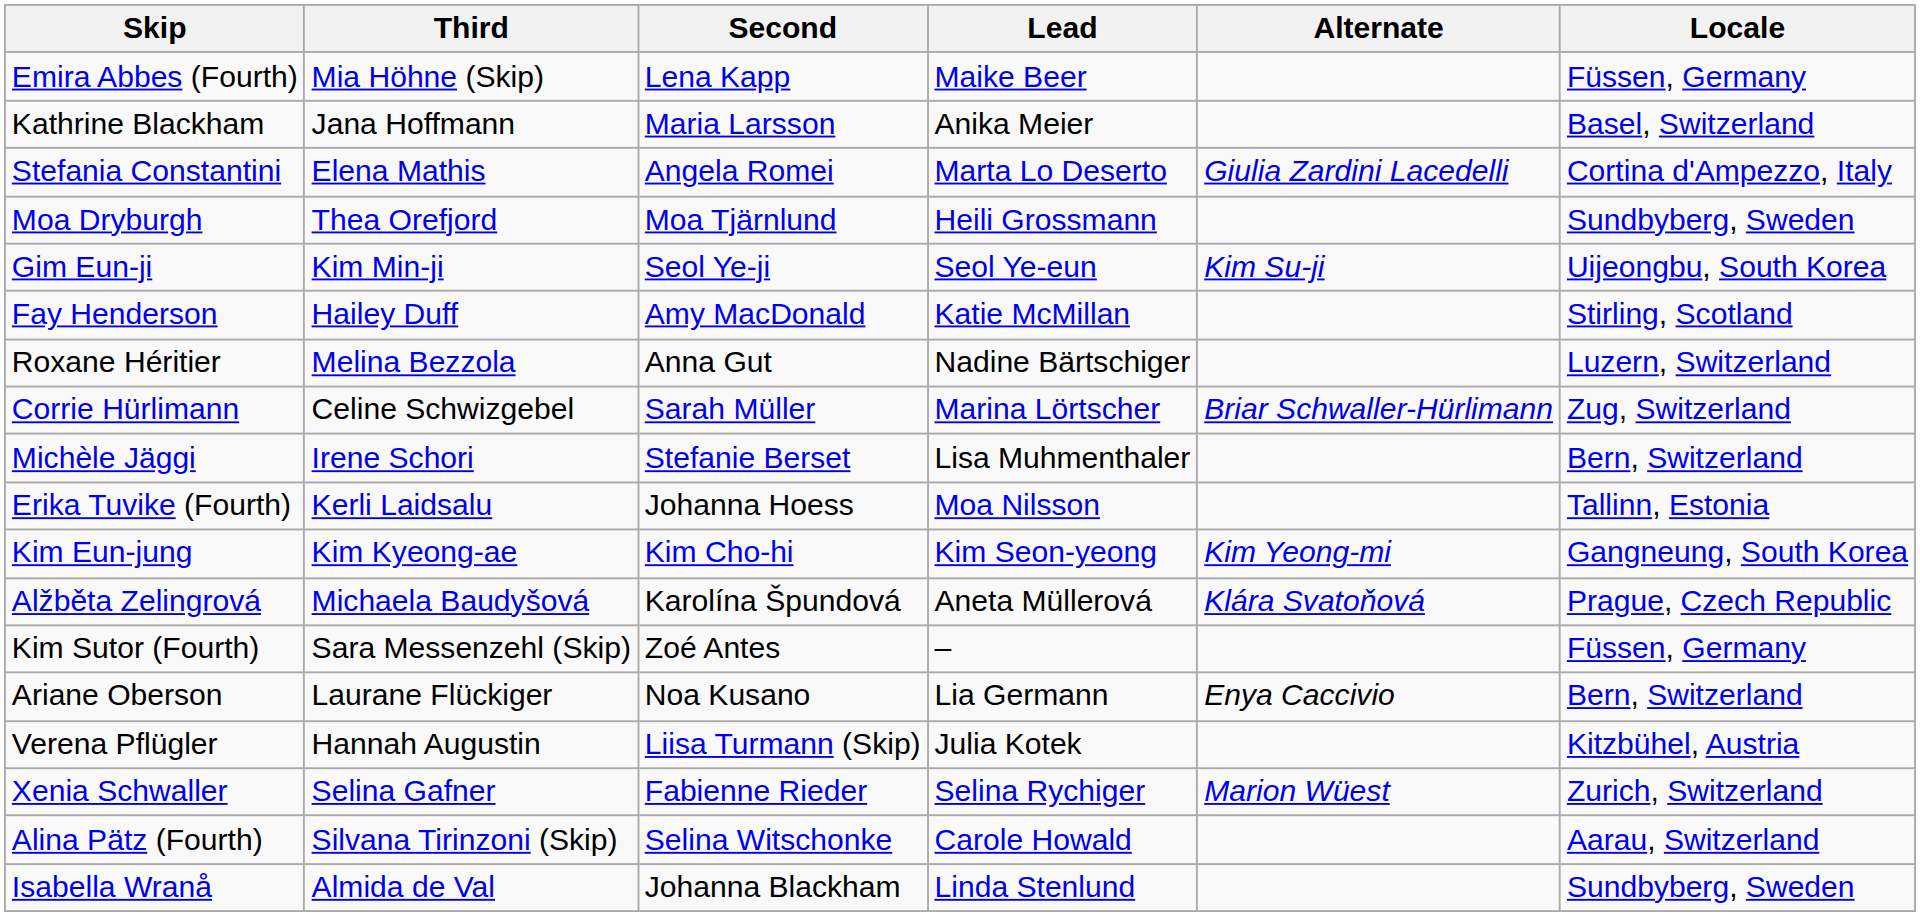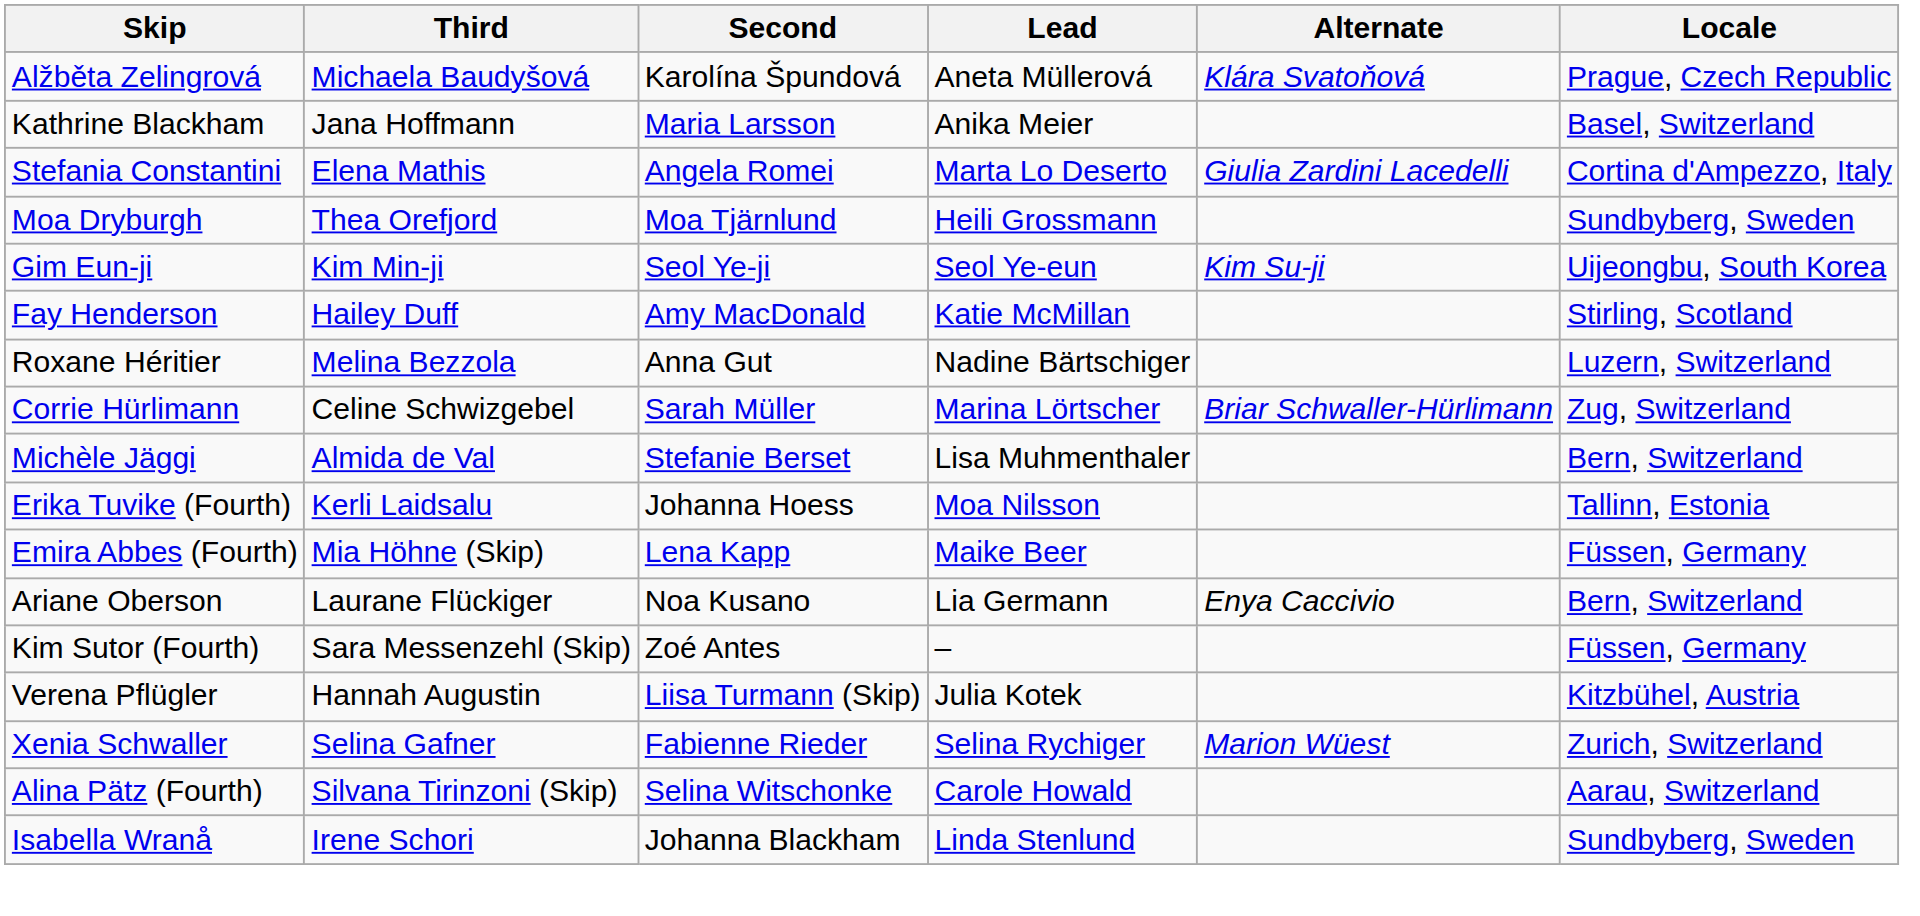 <table class=wikitable>
 <tr>
 <th scope="col">Skip</th>
 <th scope="col">Third</th>
 <th scope="col">Second</th>
 <th scope="col">Lead</th>
 <th scope="col">Alternate</th>
 <th scope="col">Locale</th>
 </tr>
 <tr>
-<td><a href='#'>Emira Abbes</a> (Fourth)</td>
-<td><a href='#'>Mia Höhne</a> (Skip)</td>
-<td><a href='#'>Lena Kapp</a></td>
-<td><a href='#'>Maike Beer</a></td>
-<td></td>
-<td> <a href='#'>Füssen</a>, <a href='#'>Germany</a></td>
+<td><a href='#'>Alžběta Zelingrová</a></td>
+<td><a href='#'>Michaela Baudyšová</a></td>
+<td>Karolína Špundová</td>
+<td>Aneta Müllerová</td>
+<td><em><a href='#'>Klára Svatoňová</a></em></td>
+<td> <a href='#'>Prague</a>, <a href='#'>Czech Republic</a></td>
 </tr>
 <tr>
 <td>Kathrine Blackham</td>
 <td>Jana Hoffmann</td>
 <td><a href='#'>Maria Larsson</a></td>
 <td>Anika Meier</td>
 <td></td>
 <td> <a href='#'>Basel</a>, <a href='#'>Switzerland</a></td>
 </tr>
 <tr>
 <td><a href='#'>Stefania Constantini</a></td>
 <td><a href='#'>Elena Mathis</a></td>
 <td><a href='#'>Angela Romei</a></td>
 <td><a href='#'>Marta Lo Deserto</a></td>
 <td><em><a href='#'>Giulia Zardini Lacedelli</a></em></td>
 <td> <a href='#'>Cortina d'Ampezzo</a>, <a href='#'>Italy</a></td>
 </tr>
 <tr>
 <td><a href='#'>Moa Dryburgh</a></td>
 <td><a href='#'>Thea Orefjord</a></td>
 <td><a href='#'>Moa Tjärnlund</a></td>
 <td><a href='#'>Heili Grossmann</a></td>
 <td></td>
 <td> <a href='#'>Sundbyberg</a>, <a href='#'>Sweden</a></td>
 </tr>
 <tr>
 <td><a href='#'>Gim Eun-ji</a></td>
 <td><a href='#'>Kim Min-ji</a></td>
 <td><a href='#'>Seol Ye-ji</a></td>
 <td><a href='#'>Seol Ye-eun</a></td>
 <td><em><a href='#'>Kim Su-ji</a></em></td>
 <td> <a href='#'>Uijeongbu</a>, <a href='#'>South Korea</a></td>
 </tr>
 <tr>
 <td><a href='#'>Fay Henderson</a></td>
 <td><a href='#'>Hailey Duff</a></td>
 <td><a href='#'>Amy MacDonald</a></td>
 <td><a href='#'>Katie McMillan</a></td>
 <td></td>
 <td> <a href='#'>Stirling</a>, <a href='#'>Scotland</a></td>
 </tr>
 <tr>
 <td>Roxane Héritier</td>
 <td><a href='#'>Melina Bezzola</a></td>
 <td>Anna Gut</td>
 <td>Nadine Bärtschiger</td>
 <td></td>
 <td> <a href='#'>Luzern</a>, <a href='#'>Switzerland</a></td>
 </tr>
 <tr>
 <td><a href='#'>Corrie Hürlimann</a></td>
 <td>Celine Schwizgebel</td>
 <td><a href='#'>Sarah Müller</a></td>
 <td><a href='#'>Marina Lörtscher</a></td>
 <td><em><a href='#'>Briar Schwaller-Hürlimann</a></em></td>
 <td> <a href='#'>Zug</a>, <a href='#'>Switzerland</a></td>
 </tr>
 <tr>
 <td><a href='#'>Michèle Jäggi</a></td>
-<td><a href='#'>Irene Schori</a></td>
+<td><a href='#'>Almida de Val</a></td>
 <td><a href='#'>Stefanie Berset</a></td>
 <td>Lisa Muhmenthaler</td>
 <td></td>
 <td> <a href='#'>Bern</a>, <a href='#'>Switzerland</a></td>
 </tr>
 <tr>
 <td><a href='#'>Erika Tuvike</a> (Fourth)</td>
 <td><a href='#'>Kerli Laidsalu</a></td>
 <td>Johanna Hoess</td>
 <td><a href='#'>Moa Nilsson</a></td>
 <td></td>
 <td> <a href='#'>Tallinn</a>, <a href='#'>Estonia</a></td>
 </tr>
 <tr>
-<td><a href='#'>Kim Eun-jung</a></td>
-<td><a href='#'>Kim Kyeong-ae</a></td>
-<td><a href='#'>Kim Cho-hi</a></td>
-<td><a href='#'>Kim Seon-yeong</a></td>
-<td><em><a href='#'>Kim Yeong-mi</a></em></td>
-<td> <a href='#'>Gangneung</a>, <a href='#'>South Korea</a></td>
-</tr>
-<tr>
-<td><a href='#'>Alžběta Zelingrová</a></td>
-<td><a href='#'>Michaela Baudyšová</a></td>
-<td>Karolína Špundová</td>
-<td>Aneta Müllerová</td>
-<td><em><a href='#'>Klára Svatoňová</a></em></td>
-<td> <a href='#'>Prague</a>, <a href='#'>Czech Republic</a></td>
-</tr>
-<tr>
-<td>Kim Sutor (Fourth)</td>
-<td>Sara Messenzehl (Skip)</td>
-<td>Zoé Antes</td>
-<td>–</td>
+<td><a href='#'>Emira Abbes</a> (Fourth)</td>
+<td><a href='#'>Mia Höhne</a> (Skip)</td>
+<td><a href='#'>Lena Kapp</a></td>
+<td><a href='#'>Maike Beer</a></td>
 <td></td>
 <td> <a href='#'>Füssen</a>, <a href='#'>Germany</a></td>
 </tr>
 <tr>
 <td>Ariane Oberson</td>
 <td>Laurane Flückiger</td>
 <td>Noa Kusano</td>
 <td>Lia Germann</td>
 <td><em>Enya Caccivio</em></td>
 <td> <a href='#'>Bern</a>, <a href='#'>Switzerland</a></td>
+</tr>
+<tr>
+<td>Kim Sutor (Fourth)</td>
+<td>Sara Messenzehl (Skip)</td>
+<td>Zoé Antes</td>
+<td>–</td>
+<td></td>
+<td> <a href='#'>Füssen</a>, <a href='#'>Germany</a></td>
 </tr>
 <tr>
 <td>Verena Pflügler</td>
 <td>Hannah Augustin</td>
 <td><a href='#'>Liisa Turmann</a> (Skip)</td>
 <td>Julia Kotek</td>
 <td></td>
 <td> <a href='#'>Kitzbühel</a>, <a href='#'>Austria</a></td>
 </tr>
 <tr>
 <td><a href='#'>Xenia Schwaller</a></td>
 <td><a href='#'>Selina Gafner</a></td>
 <td><a href='#'>Fabienne Rieder</a></td>
 <td><a href='#'>Selina Rychiger</a></td>
 <td><em><a href='#'>Marion Wüest</a></em></td>
 <td> <a href='#'>Zurich</a>, <a href='#'>Switzerland</a></td>
 </tr>
 <tr>
 <td><a href='#'>Alina Pätz</a> (Fourth)</td>
 <td><a href='#'>Silvana Tirinzoni</a> (Skip)</td>
 <td><a href='#'>Selina Witschonke</a></td>
 <td><a href='#'>Carole Howald</a></td>
 <td></td>
 <td> <a href='#'>Aarau</a>, <a href='#'>Switzerland</a></td>
 </tr>
 <tr>
 <td><a href='#'>Isabella Wranå</a></td>
-<td><a href='#'>Almida de Val</a></td>
+<td><a href='#'>Irene Schori</a></td>
 <td>Johanna Blackham</td>
 <td><a href='#'>Linda Stenlund</a></td>
 <td></td>
 <td> <a href='#'>Sundbyberg</a>, <a href='#'>Sweden</a></td>
 </tr>
 </table>
